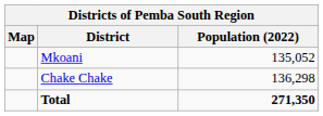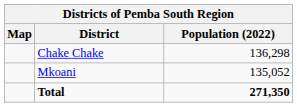 <table class="wikitable">
 <tr>
 <th colspan="3">Districts of Pemba South Region</th>
 </tr>
 <tr style="text-align:center;">
 <th>Map</th>
 <th style="width: 10em">District</th>
 <th style="width: 10em">Population (2022)</th>
 </tr>
 <tr>
 <td></td>
-<td><a href='#'>Mkoani</a></td>
-<td style="text-align:right;">135,052</td>
+<td><a href='#'>Chake Chake</a></td>
+<td style="text-align:right;">136,298</td>
 </tr>
 <tr>
 <td></td>
-<td><a href='#'>Chake Chake</a></td>
-<td style="text-align:right;">136,298</td>
+<td><a href='#'>Mkoani</a></td>
+<td style="text-align:right;">135,052</td>
 </tr>
 <tr>
 <td></td>
 <td><strong>Total</strong></td>
 <td style="text-align:right;"><strong>271,350</strong></td>
 </tr>
 </table>
